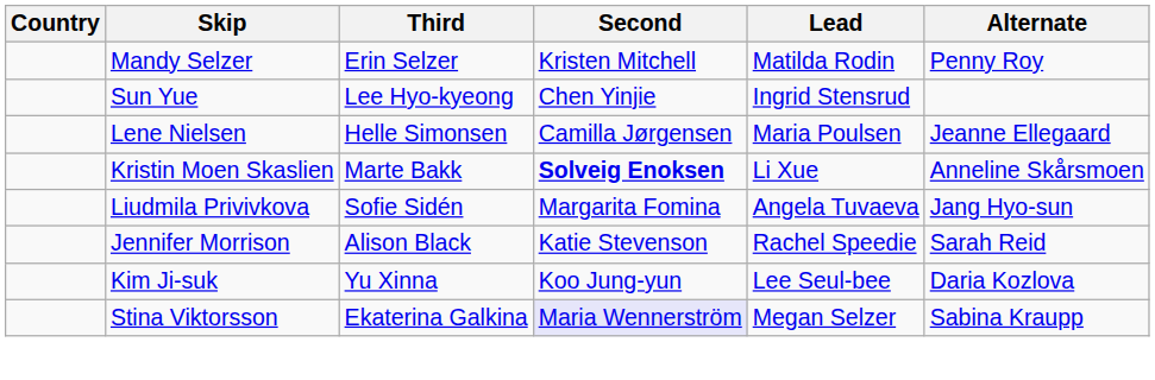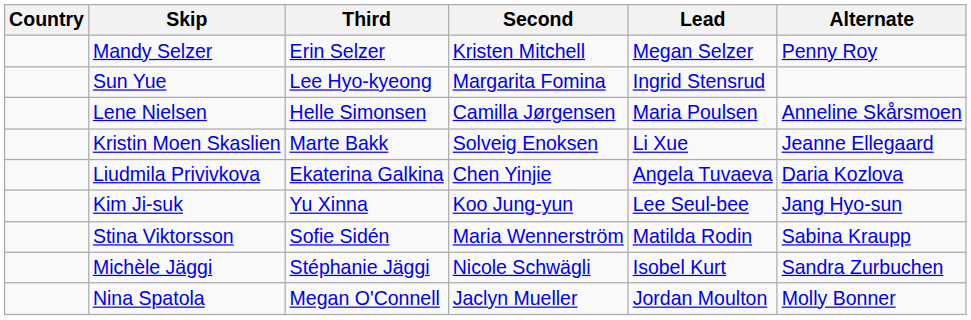 <table class="wikitable">
 <tr>
 <th>Country</th>
 <th>Skip</th>
 <th>Third</th>
 <th>Second</th>
 <th>Lead</th>
 <th>Alternate</th>
 </tr>
 <tr>
 <td></td>
 <td><a href='#'>Mandy Selzer</a></td>
 <td><a href='#'>Erin Selzer</a></td>
 <td><a href='#'>Kristen Mitchell</a></td>
-<td><a href='#'>Matilda Rodin</a></td>
+<td><a href='#'>Megan Selzer</a></td>
 <td><a href='#'>Penny Roy</a></td>
 </tr>
 <tr>
 <td></td>
 <td><a href='#'>Sun Yue</a></td>
 <td><a href='#'>Lee Hyo-kyeong</a></td>
-<td><a href='#'>Chen Yinjie</a></td>
+<td><a href='#'>Margarita Fomina</a></td>
 <td><a href='#'>Ingrid Stensrud</a></td>
 <td></td>
 </tr>
 <tr>
 <td></td>
 <td><a href='#'>Lene Nielsen</a></td>
 <td><a href='#'>Helle Simonsen</a></td>
 <td><a href='#'>Camilla Jørgensen</a></td>
 <td><a href='#'>Maria Poulsen</a></td>
-<td><a href='#'>Jeanne Ellegaard</a></td>
+<td><a href='#'>Anneline Skårsmoen</a></td>
 </tr>
 <tr>
 <td></td>
 <td><a href='#'>Kristin Moen Skaslien</a></td>
 <td><a href='#'>Marte Bakk</a></td>
-<td><strong><a href='#'>Solveig Enoksen</a></strong></td>
+<td><a href='#'>Solveig Enoksen</a></td>
 <td><a href='#'>Li Xue</a></td>
-<td><a href='#'>Anneline Skårsmoen</a></td>
+<td><a href='#'>Jeanne Ellegaard</a></td>
 </tr>
 <tr>
 <td></td>
 <td><a href='#'>Liudmila Privivkova</a></td>
-<td><a href='#'>Sofie Sidén</a></td>
-<td><a href='#'>Margarita Fomina</a></td>
+<td><a href='#'>Ekaterina Galkina</a></td>
+<td><a href='#'>Chen Yinjie</a></td>
 <td><a href='#'>Angela Tuvaeva</a></td>
-<td><a href='#'>Jang Hyo-sun</a></td>
-</tr>
-<tr>
-<td></td>
-<td><a href='#'>Jennifer Morrison</a></td>
-<td><a href='#'>Alison Black</a></td>
-<td><a href='#'>Katie Stevenson</a></td>
-<td><a href='#'>Rachel Speedie</a></td>
-<td><a href='#'>Sarah Reid</a></td>
+<td><a href='#'>Daria Kozlova</a></td>
 </tr>
 <tr>
 <td></td>
 <td><a href='#'>Kim Ji-suk</a></td>
 <td><a href='#'>Yu Xinna</a></td>
 <td><a href='#'>Koo Jung-yun</a></td>
 <td><a href='#'>Lee Seul-bee</a></td>
-<td><a href='#'>Daria Kozlova</a></td>
+<td><a href='#'>Jang Hyo-sun</a></td>
 </tr>
 <tr>
 <td></td>
 <td><a href='#'>Stina Viktorsson</a></td>
-<td><a href='#'>Ekaterina Galkina</a></td>
-<td style="background: lavender;"><a href='#'>Maria Wennerström</a></td>
-<td><a href='#'>Megan Selzer</a></td>
+<td><a href='#'>Sofie Sidén</a></td>
+<td><a href='#'>Maria Wennerström</a></td>
+<td><a href='#'>Matilda Rodin</a></td>
 <td><a href='#'>Sabina Kraupp</a></td>
 </tr>
+<tr>
+<td></td>
+<td><a href='#'>Michèle Jäggi</a></td>
+<td><a href='#'>Stéphanie Jäggi</a></td>
+<td><a href='#'>Nicole Schwägli</a></td>
+<td><a href='#'>Isobel Kurt</a></td>
+<td><a href='#'>Sandra Zurbuchen</a></td>
+</tr>
+<tr>
+<td></td>
+<td><a href='#'>Nina Spatola</a></td>
+<td><a href='#'>Megan O'Connell</a></td>
+<td><a href='#'>Jaclyn Mueller</a></td>
+<td><a href='#'>Jordan Moulton</a></td>
+<td><a href='#'>Molly Bonner</a></td>
+</tr>
 </table>
